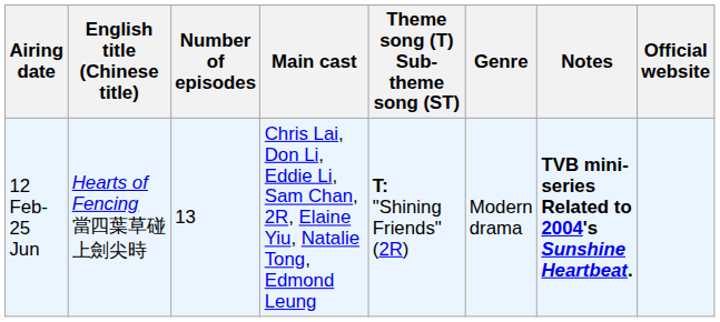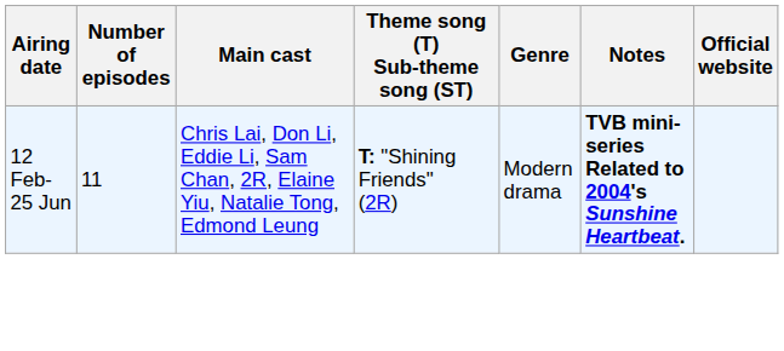 <table class="wikitable">
 <tr>
 <th align=center width=8% bgcolor="silver">Airing<br>date</th>
-<th align=center width=18% bgcolor="silver">English title <br> (Chinese title)</th>
 <th align=center width=5% bgcolor="silver">Number of episodes</th>
 <th align=center width=22% bgcolor="silver">Main cast</th>
 <th align=center width=18% bgcolor="silver">Theme song (T) <br>Sub-theme song (ST)</th>
 <th align=center width=10% bgcolor="silver">Genre</th>
 <th align=center width=10% bgcolor="silver">Notes</th>
 <th align=center width=1% bgcolor="silver">Official website</th>
 </tr>
 <tr ---- bgcolor="ebf5ff">
 <td>12 Feb-<br> 25 Jun</td>
-<td><em><a href='#'>Hearts of Fencing</a></em> <br> 當四葉草碰上劍尖時</td>
-<td>13</td>
+<td>11</td>
 <td><a href='#'>Chris Lai</a>, <a href='#'>Don Li</a>, <a href='#'>Eddie Li</a>, <a href='#'>Sam Chan</a>, <a href='#'>2R</a>, <a href='#'>Elaine Yiu</a>, <a href='#'>Natalie Tong</a>, <a href='#'>Edmond Leung</a></td>
 <td><strong>T:</strong> "Shining Friends" <br>(<a href='#'>2R</a>)</td>
 <td>Modern drama</td>
 <td><strong>TVB mini-series <br> Related to <a href='#'>2004</a>'s <em><a href='#'>Sunshine Heartbeat</a></em>.</strong></td>
 <td></td>
 </tr>
 </table>
